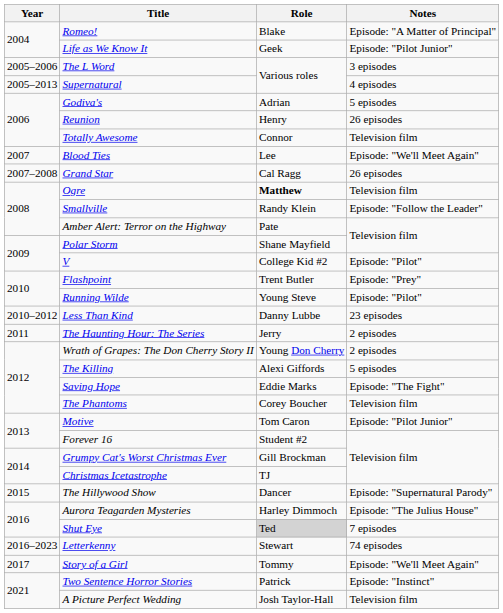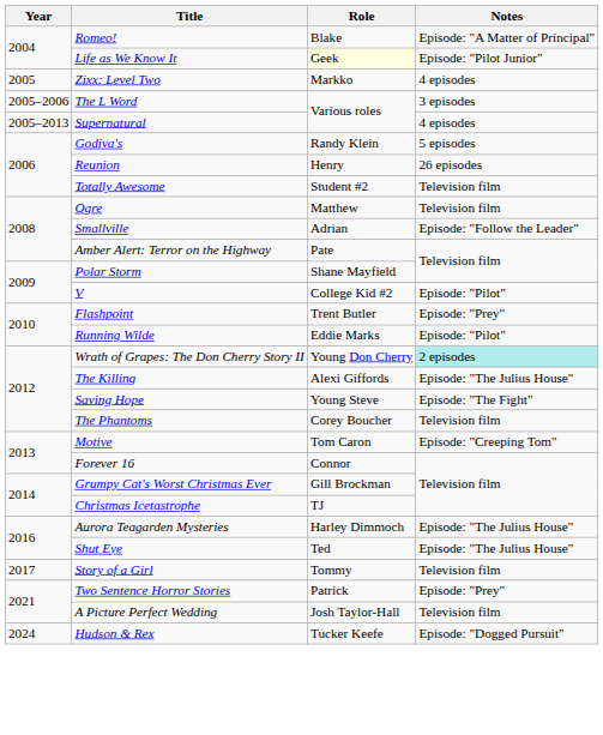 <table class="wikitable sortable">
 <tr>
 <th>Year</th>
 <th>Title</th>
 <th>Role</th>
 <th class="unsortable">Notes</th>
 </tr>
 <tr>
 <td rowspan="2">2004</td>
 <td><em><a href='#'>Romeo!</a></em></td>
 <td>Blake</td>
 <td>Episode: "A Matter of Principal"</td>
 </tr>
 <tr>
 <td><a href='#'><em>Life as We Know It</em></a></td>
-<td>Geek</td>
+<td style="background: lightyellow;">Geek</td>
 <td>Episode: "Pilot Junior"</td>
+</tr>
+<tr>
+<td>2005</td>
+<td><em><a href='#'>Zixx: Level Two</a></em></td>
+<td>Markko</td>
+<td>4 episodes</td>
 </tr>
 <tr>
 <td>2005–2006</td>
 <td data-sort-value="L Word, The"><em><a href='#'>The L Word</a></em></td>
 <td rowspan="2">Various roles</td>
 <td>3 episodes</td>
 </tr>
 <tr>
 <td>2005–2013</td>
 <td><a href='#'><em>Supernatural</em></a></td>
 <td>4 episodes</td>
 </tr>
 <tr>
 <td rowspan="3">2006</td>
 <td><em><a href='#'>Godiva's</a></em></td>
-<td>Adrian</td>
+<td>Randy Klein</td>
 <td>5 episodes</td>
 </tr>
 <tr>
 <td><a href='#'><em>Reunion</em></a></td>
 <td>Henry</td>
 <td>26 episodes</td>
 </tr>
 <tr>
 <td><em><a href='#'>Totally Awesome</a></em></td>
-<td>Connor</td>
+<td>Student #2</td>
 <td>Television film</td>
-</tr>
-<tr>
-<td>2007</td>
-<td><a href='#'><em>Blood Ties</em></a></td>
-<td>Lee</td>
-<td>Episode: "We'll Meet Again"</td>
-</tr>
-<tr>
-<td>2007–2008</td>
-<td><em><a href='#'>Grand Star</a></em></td>
-<td>Cal Ragg</td>
-<td>26 episodes</td>
 </tr>
 <tr>
 <td rowspan="3">2008</td>
 <td><a href='#'><em>Ogre</em></a></td>
-<td><strong>Matthew</strong></td>
+<td>Matthew</td>
 <td>Television film</td>
 </tr>
 <tr>
 <td><em><a href='#'>Smallville</a></em></td>
-<td>Randy Klein</td>
+<td>Adrian</td>
 <td>Episode: "Follow the Leader"</td>
 </tr>
 <tr>
 <td><em>Amber Alert: Terror on the Highway</em></td>
 <td>Pate</td>
 <td rowspan="2">Television film</td>
 </tr>
 <tr>
 <td rowspan="2">2009</td>
 <td><em><a href='#'>Polar Storm</a></em></td>
 <td>Shane Mayfield</td>
 </tr>
 <tr>
 <td><a href='#'><em>V</em></a></td>
 <td>College Kid #2</td>
 <td>Episode: "Pilot"</td>
 </tr>
 <tr>
 <td rowspan="2">2010</td>
 <td><a href='#'><em>Flashpoint</em></a></td>
 <td>Trent Butler</td>
 <td>Episode: "Prey"</td>
 </tr>
 <tr>
 <td><em><a href='#'>Running Wilde</a></em></td>
-<td>Young Steve</td>
+<td>Eddie Marks</td>
 <td>Episode: "Pilot"</td>
-</tr>
-<tr>
-<td>2010–2012</td>
-<td><em><a href='#'>Less Than Kind</a></em></td>
-<td>Danny Lubbe</td>
-<td>23 episodes</td>
-</tr>
-<tr>
-<td>2011</td>
-<td data-sort-value="Haunting Hour: The Series, The"><em><a href='#'>The Haunting Hour: The Series</a></em></td>
-<td>Jerry</td>
-<td>2 episodes</td>
 </tr>
 <tr>
 <td rowspan="4">2012</td>
 <td><em>Wrath of Grapes: The Don Cherry Story II</em></td>
 <td>Young <a href='#'>Don Cherry</a></td>
-<td>2 episodes</td>
+<td style="background: paleturquoise;">2 episodes</td>
 </tr>
 <tr>
 <td data-sort-value="Killing, The"><a href='#'><em>The Killing</em></a></td>
 <td>Alexi Giffords</td>
-<td>5 episodes</td>
+<td>Episode: "The Julius House"</td>
 </tr>
 <tr>
 <td><em><a href='#'>Saving Hope</a></em></td>
-<td>Eddie Marks</td>
+<td>Young Steve</td>
 <td>Episode: "The Fight"</td>
 </tr>
 <tr>
 <td data-sort-value="Phantoms, The"><em><a href='#'>The Phantoms</a></em></td>
 <td>Corey Boucher</td>
 <td>Television film</td>
 </tr>
 <tr>
 <td rowspan="2">2013</td>
 <td><a href='#'><em>Motive</em></a></td>
 <td>Tom Caron</td>
-<td>Episode: "Pilot Junior"</td>
+<td>Episode: "Creeping Tom"</td>
 </tr>
 <tr>
 <td><em>Forever 16</em></td>
-<td>Student #2</td>
+<td>Connor</td>
 <td rowspan="3">Television film</td>
 </tr>
 <tr>
 <td rowspan="2">2014</td>
 <td><em><a href='#'>Grumpy Cat's Worst Christmas Ever</a></em></td>
 <td>Gill Brockman</td>
 </tr>
 <tr>
 <td><em><a href='#'>Christmas Icetastrophe</a></em></td>
 <td>TJ</td>
 </tr>
 <tr>
-<td>2015</td>
-<td data-sort-value="Hillywood Show, The"><em>The Hillywood Show</em></td>
-<td>Dancer</td>
-<td>Episode: "Supernatural Parody"</td>
-</tr>
-<tr>
 <td rowspan="2">2016</td>
 <td><em>Aurora Teagarden Mysteries</em></td>
 <td>Harley Dimmoch</td>
 <td>Episode: "The Julius House"</td>
 </tr>
 <tr>
 <td><em><a href='#'>Shut Eye</a></em></td>
-<td style="background: lightgrey;">Ted</td>
-<td>7 episodes</td>
-</tr>
-<tr>
-<td>2016–2023</td>
-<td><a href='#'><em>Letterkenny</em></a></td>
-<td>Stewart</td>
-<td>74 episodes</td>
+<td>Ted</td>
+<td>Episode: "The Julius House"</td>
 </tr>
 <tr>
 <td>2017</td>
 <td><a href='#'><em>Story of a Girl</em></a></td>
 <td>Tommy</td>
-<td>Episode: "We'll Meet Again"</td>
+<td>Television film</td>
 </tr>
 <tr>
 <td rowspan="2">2021</td>
 <td><em><a href='#'>Two Sentence Horror Stories</a></em></td>
 <td>Patrick</td>
-<td>Episode: "Instinct"</td>
+<td>Episode: "Prey"</td>
 </tr>
 <tr>
 <td data-sort-value="Picture Perfect Wedding, A"><em>A Picture Perfect Wedding</em></td>
 <td>Josh Taylor-Hall</td>
 <td>Television film</td>
 </tr>
+<tr>
+<td>2024</td>
+<td><em><a href='#'>Hudson & Rex</a></em></td>
+<td>Tucker Keefe</td>
+<td>Episode: "Dogged Pursuit"</td>
+</tr>
 </table>
